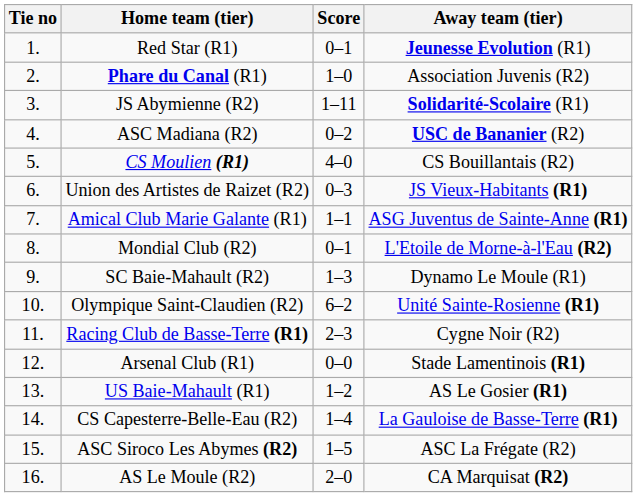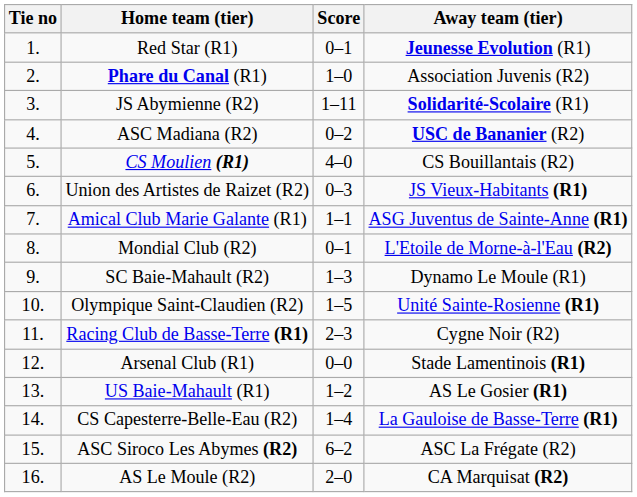 <table class="wikitable" style="text-align: center">
 <tr>
 <th>Tie no</th>
 <th>Home team (tier)</th>
 <th>Score</th>
 <th>Away team (tier)</th>
 </tr>
 <tr>
 <td>1.</td>
 <td> Red Star (R1)</td>
 <td>0–1</td>
 <td><strong><a href='#'>Jeunesse Evolution</a></strong> (R1) </td>
 </tr>
 <tr>
 <td>2.</td>
 <td> <strong><a href='#'>Phare du Canal</a></strong> (R1)</td>
 <td>1–0</td>
 <td>Association Juvenis (R2) </td>
 </tr>
 <tr>
 <td>3.</td>
 <td> JS Abymienne (R2)</td>
 <td>1–11</td>
 <td><strong><a href='#'>Solidarité-Scolaire</a></strong> (R1) </td>
 </tr>
 <tr>
 <td>4.</td>
 <td> ASC Madiana (R2)</td>
 <td>0–2</td>
 <td><strong><a href='#'>USC de Bananier</a></strong> (R2) </td>
 </tr>
 <tr>
 <td>5.</td>
 <td> <em><a href='#'>CS Moulien</a><strong> (R1)</td>
 <td>4–0</td>
 <td>CS Bouillantais (R2) </td>
 </tr>
 <tr>
 <td>6.</td>
 <td> Union des Artistes de Raizet (R2)</td>
 <td>0–3</td>
 <td></strong><a href='#'>JS Vieux-Habitants</a><strong> (R1) </td>
 </tr>
 <tr>
 <td>7.</td>
 <td> <a href='#'>Amical Club Marie Galante</a> (R1)</td>
 <td>1–1 </td>
 <td></strong><a href='#'>ASG Juventus de Sainte-Anne</a><strong> (R1) </td>
 </tr>
 <tr>
 <td>8.</td>
 <td> Mondial Club (R2)</td>
 <td>0–1</td>
 <td></strong><a href='#'>L'Etoile de Morne-à-l'Eau</a><strong> (R2) </td>
 </tr>
 <tr>
 <td>9.</td>
 <td> SC Baie-Mahault (R2)</td>
 <td>1–3</td>
 <td>Dynamo Le Moule (R1) </td>
 </tr>
 <tr>
 <td>10.</td>
 <td>  Olympique Saint-Claudien (R2)</td>
-<td>6–2</td>
+<td>1–5</td>
 <td></strong><a href='#'>Unité Sainte-Rosienne</a><strong> (R1) </td>
 </tr>
 <tr>
 <td>11.</td>
 <td> </strong><a href='#'>Racing Club de Basse-Terre</a><strong> (R1)</td>
 <td>2–3</td>
 <td>Cygne Noir (R2) </td>
 </tr>
 <tr>
 <td>12.</td>
 <td> Arsenal Club (R1)</td>
 <td>0–0 </td>
 <td></strong>Stade Lamentinois<strong> (R1) </td>
 </tr>
 <tr>
 <td>13.</td>
 <td> <a href='#'>US Baie-Mahault</a> (R1)</td>
 <td>1–2</td>
 <td></strong>AS Le Gosier<strong> (R1) </td>
 </tr>
 <tr>
 <td>14.</td>
 <td> CS Capesterre-Belle-Eau (R2)</td>
 <td>1–4</td>
 <td></strong><a href='#'>La Gauloise de Basse-Terre</a><strong> (R1) </td>
 </tr>
 <tr>
 <td>15.</td>
 <td> </strong>ASC Siroco Les Abymes<strong> (R2)</td>
-<td>1–5</td>
+<td>6–2</td>
 <td>ASC La Frégate (R2) </td>
 </tr>
 <tr>
 <td>16.</td>
 <td> AS Le Moule (R2)</td>
 <td>2–0</td>
 <td></strong>CA Marquisat<strong> (R2) </td>
 </tr>
 </table>
